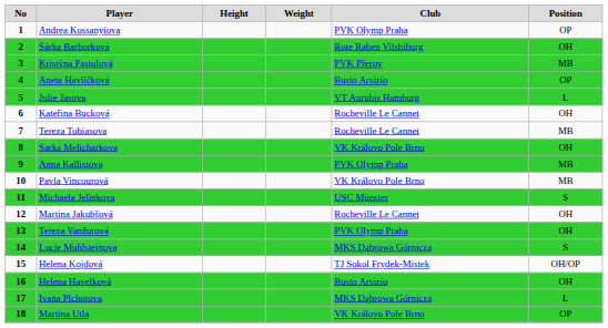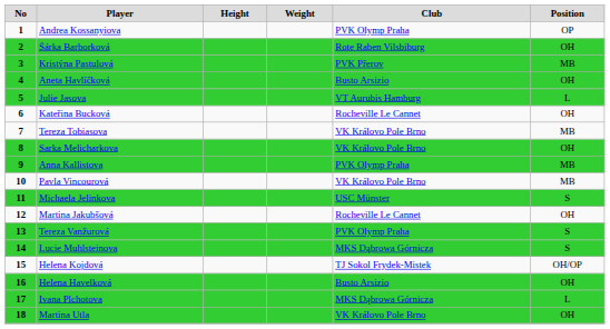 <table class="wikitable" style="margin:0.5em auto; font-size:90%; line-height:1.25em;" width=100%>
 <tr>
 <td bgcolor="#DCDCDC" align="center"><strong>No</strong></td>
 <td bgcolor="#DCDCDC" align="center"><strong>Player</strong></td>
 <td bgcolor="#DCDCDC" align="center"><strong>Height</strong></td>
 <td bgcolor="#DCDCDC" align="center"><strong>Weight</strong></td>
 <td bgcolor="#DCDCDC" align="center"><strong>Club</strong></td>
 <td bgcolor="#DCDCDC" align="center"><strong>Position</strong></td>
 </tr>
 <tr>
 <td align="center"><strong>1</strong></td>
 <td><a href='#'>Andrea Kossanyiova</a></td>
 <td align="center"></td>
 <td align="center"></td>
 <td> <a href='#'>PVK Olymp Praha</a></td>
 <td align="center">OP</td>
 </tr>
 <tr>
 <td style="background:limegreen;" align="center"><strong>2</strong></td>
 <td style="background:limegreen;"><a href='#'>Šárka Barborková</a></td>
 <td style="background:limegreen;" align="center"></td>
 <td style="background:limegreen;" align="center"></td>
 <td style="background:limegreen;"> <a href='#'>Rote Raben Vilsbiburg</a></td>
 <td style="background:limegreen;" align="center">OH</td>
 </tr>
 <tr>
 <td style="background:limegreen;" align="center"><strong>3</strong></td>
 <td style="background:limegreen;"><a href='#'>Kristýna Pastulová</a></td>
 <td style="background:limegreen;" align="center"></td>
 <td style="background:limegreen;" align="center"></td>
 <td style="background:limegreen;"> <a href='#'>PVK Přerov</a></td>
 <td style="background:limegreen;" align="center">MB</td>
 </tr>
 <tr>
 <td style="background:limegreen;" align="center"><strong>4</strong></td>
 <td style="background:limegreen;"><a href='#'>Aneta Havlíčková</a></td>
 <td style="background:limegreen;" align="center"></td>
 <td style="background:limegreen;" align="center"></td>
 <td style="background:limegreen;"> <a href='#'>Busto Arsizio</a></td>
-<td style="background:limegreen;" align="center">OP</td>
+<td style="background:limegreen;" align="center">OH</td>
 </tr>
 <tr>
 <td style="background:limegreen;" align="center"><strong>5</strong></td>
 <td style="background:limegreen;"><a href='#'>Julie Jasova</a></td>
 <td style="background:limegreen;" align="center"></td>
 <td style="background:limegreen;" align="center"></td>
 <td style="background:limegreen;"> <a href='#'>VT Aurubis Hamburg</a></td>
 <td style="background:limegreen;" align="center">L</td>
 </tr>
 <tr>
 <td align="center"><strong>6</strong></td>
 <td><a href='#'>Kateřina Bucková</a></td>
 <td align="center"></td>
 <td align="center"></td>
 <td> <a href='#'>Rocheville Le Cannet</a></td>
 <td align="center">OH</td>
 </tr>
 <tr>
 <td align="center"><strong>7</strong></td>
 <td><a href='#'>Tereza Tobiasova</a></td>
 <td align="center"></td>
 <td align="center"></td>
-<td> <a href='#'>Rocheville Le Cannet</a></td>
+<td> <a href='#'>VK Královo Pole Brno</a></td>
 <td align="center">MB</td>
 </tr>
 <tr>
 <td style="background:limegreen;" align="center"><strong>8</strong></td>
 <td style="background:limegreen;"><a href='#'>Sarka Melicharkova</a></td>
 <td style="background:limegreen;" align="center"></td>
 <td style="background:limegreen;" align="center"></td>
 <td style="background:limegreen;"> <a href='#'>VK Královo Pole Brno</a></td>
 <td style="background:limegreen;" align="center">OH</td>
 </tr>
 <tr>
 <td style="background:limegreen;" align="center"><strong>9</strong></td>
 <td style="background:limegreen;"><a href='#'>Anna Kallistova</a></td>
 <td style="background:limegreen;" align="center"></td>
 <td style="background:limegreen;" align="center"></td>
 <td style="background:limegreen;"> <a href='#'>PVK Olymp Praha</a></td>
 <td style="background:limegreen;" align="center">MB</td>
 </tr>
 <tr>
 <td align="center"><strong>10</strong></td>
 <td><a href='#'>Pavla Vincourová</a></td>
 <td align="center"></td>
 <td align="center"></td>
 <td> <a href='#'>VK Královo Pole Brno</a></td>
 <td align="center">MB</td>
 </tr>
 <tr>
 <td style="background:limegreen;" align="center"><strong>11</strong></td>
 <td style="background:limegreen;"><a href='#'>Michaela Jelinkova</a></td>
 <td style="background:limegreen;" align="center"></td>
 <td style="background:limegreen;" align="center"></td>
 <td style="background:limegreen;"> <a href='#'>USC Münster</a></td>
 <td style="background:limegreen;" align="center">S</td>
 </tr>
 <tr>
 <td align="center"><strong>12</strong></td>
 <td><a href='#'>Martina Jakubšová</a></td>
 <td align="center"></td>
 <td align="center"></td>
 <td> <a href='#'>Rocheville Le Cannet</a></td>
 <td align="center">OH</td>
 </tr>
 <tr>
 <td style="background:limegreen;" align="center"><strong>13</strong></td>
 <td style="background:limegreen;"><a href='#'>Tereza Vanžurová</a></td>
 <td style="background:limegreen;" align="center"></td>
 <td style="background:limegreen;" align="center"></td>
 <td style="background:limegreen;"> <a href='#'>PVK Olymp Praha</a></td>
-<td style="background:limegreen;" align="center">OH</td>
+<td style="background:limegreen;" align="center">S</td>
 </tr>
 <tr>
 <td style="background:limegreen;" align="center"><strong>14</strong></td>
 <td style="background:limegreen;"><a href='#'>Lucie Muhlsteinova</a></td>
 <td style="background:limegreen;" align="center"></td>
 <td style="background:limegreen;" align="center"></td>
 <td style="background:limegreen;"> <a href='#'>MKS Dąbrowa Górnicza</a></td>
 <td style="background:limegreen;" align="center">S</td>
 </tr>
 <tr>
 <td align="center"><strong>15</strong></td>
 <td><a href='#'>Helena Kojdová</a></td>
 <td align="center"></td>
 <td align="center"></td>
 <td> <a href='#'>TJ Sokol Frydek-Mistek</a></td>
 <td align="center">OH/OP</td>
 </tr>
 <tr>
 <td style="background:limegreen;" align="center"><strong>16</strong></td>
 <td style="background:limegreen;"><a href='#'>Helena Havelková</a></td>
 <td style="background:limegreen;" align="center"></td>
 <td style="background:limegreen;" align="center"></td>
 <td style="background:limegreen;"> <a href='#'>Busto Arsizio</a></td>
 <td style="background:limegreen;" align="center">OH</td>
 </tr>
 <tr>
 <td style="background:limegreen;" align="center"><strong>17</strong></td>
 <td style="background:limegreen;"><a href='#'>Ivana Plchotova</a></td>
 <td style="background:limegreen;" align="center"></td>
 <td style="background:limegreen;" align="center"></td>
 <td style="background:limegreen;"> <a href='#'>MKS Dąbrowa Górnicza</a></td>
 <td style="background:limegreen;" align="center">L</td>
 </tr>
 <tr>
 <td style="background:limegreen;" align="center"><strong>18</strong></td>
 <td style="background:limegreen;"><a href='#'>Martina Utla</a></td>
 <td style="background:limegreen;" align="center"></td>
 <td style="background:limegreen;" align="center"></td>
 <td style="background:limegreen;"> <a href='#'>VK Královo Pole Brno</a></td>
-<td style="background:limegreen;" align="center">OP</td>
+<td style="background:limegreen;" align="center">OH</td>
 </tr>
 <tr>
 </tr>
 </table>
